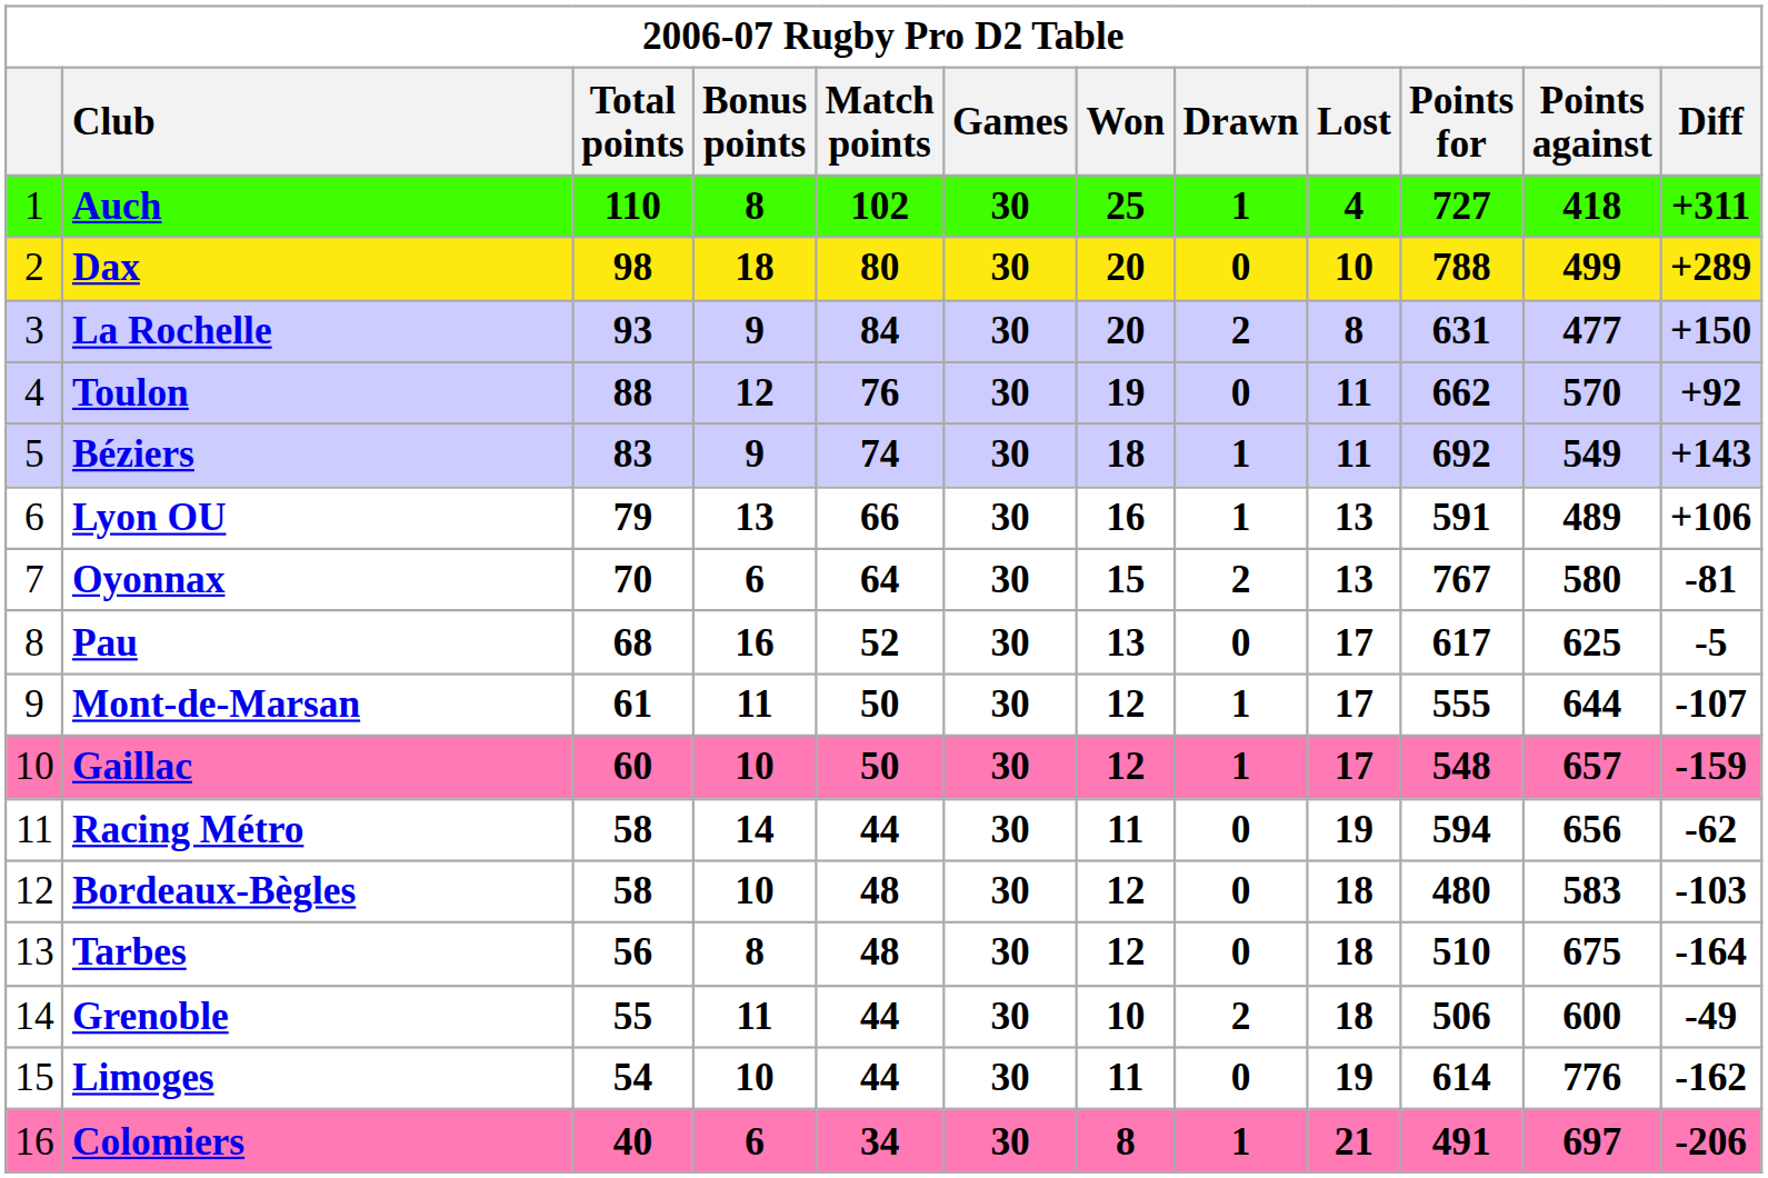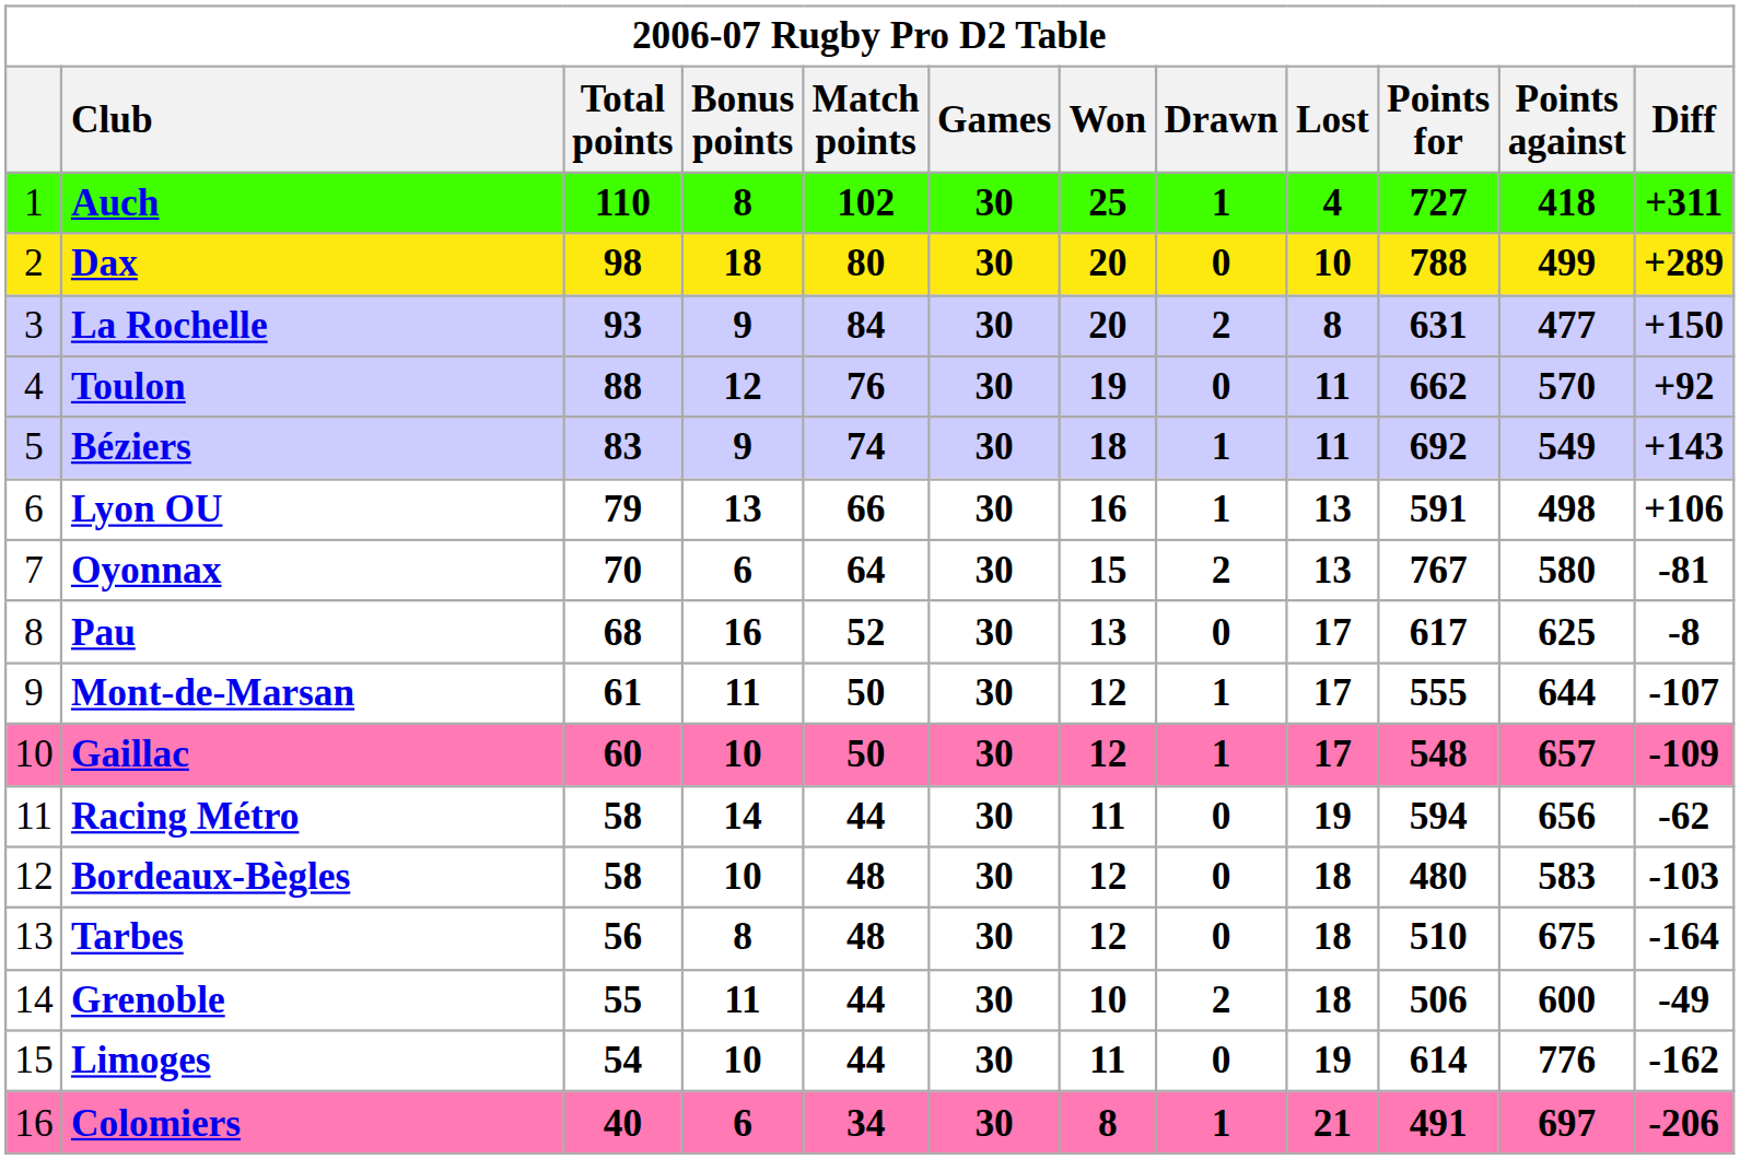 <table class="wikitable" style="float:left; margin-right:15px; text-align: center;">
 <tr>
 <td colspan="12" bgcolor="#FFFFFF" cellpadding="0" cellspacing="0"><strong>2006-07 Rugby Pro D2 Table</strong></td>
 </tr>
 <tr>
 <th bgcolor="#efefef" width="10"></th>
 <th bgcolor="#efefef" style="text-align:left" width="200">Club</th>
 <th bgcolor="#efefef" width="20">Total points</th>
 <th bgcolor="#efefef" width="20">Bonus points</th>
 <th bgcolor="#efefef" width="20">Match points</th>
 <th bgcolor="#efefef" width="20">Games</th>
 <th bgcolor="#efefef" width="20">Won</th>
 <th bgcolor="#efefef" width="20">Drawn</th>
 <th bgcolor="#efefef" width="20">Lost</th>
 <th bgcolor="#efefef" width="20">Points for</th>
 <th bgcolor="#efefef" width="20">Points against</th>
 <th bgcolor="#efefef" width="20">Diff</th>
 </tr>
 <tr bgcolor=#3fff00 align=center>
 <td>1</td>
 <td align=left><strong><a href='#'>Auch</a></strong></td>
 <td><strong>110</strong></td>
 <td><strong>8</strong></td>
 <td><strong>102</strong></td>
 <td><strong>30</strong></td>
 <td><strong>25</strong></td>
 <td><strong>1</strong></td>
 <td><strong>4</strong></td>
 <td><strong>727</strong></td>
 <td><strong>418</strong></td>
 <td><strong>+311</strong></td>
 </tr>
 <tr bgcolor=#fde910 align=center>
 <td>2</td>
 <td align=left><strong><a href='#'>Dax</a></strong></td>
 <td><strong>98</strong></td>
 <td><strong>18</strong></td>
 <td><strong>80</strong></td>
 <td><strong>30</strong></td>
 <td><strong>20</strong></td>
 <td><strong>0</strong></td>
 <td><strong>10</strong></td>
 <td><strong>788</strong></td>
 <td><strong>499</strong></td>
 <td><strong>+289</strong></td>
 </tr>
 <tr bgcolor=#ccccff align=center>
 <td>3</td>
 <td align=left><strong><a href='#'>La Rochelle</a></strong></td>
 <td><strong>93</strong></td>
 <td><strong>9</strong></td>
 <td><strong>84</strong></td>
 <td><strong>30</strong></td>
 <td><strong>20</strong></td>
 <td><strong>2</strong></td>
 <td><strong>8</strong></td>
 <td><strong>631</strong></td>
 <td><strong>477</strong></td>
 <td><strong>+150</strong></td>
 </tr>
 <tr bgcolor=#ccccff align=center>
 <td>4</td>
 <td align=left><strong><a href='#'>Toulon</a></strong></td>
 <td><strong>88</strong></td>
 <td><strong>12</strong></td>
 <td><strong>76</strong></td>
 <td><strong>30</strong></td>
 <td><strong>19</strong></td>
 <td><strong>0</strong></td>
 <td><strong>11</strong></td>
 <td><strong>662</strong></td>
 <td><strong>570</strong></td>
 <td><strong>+92</strong></td>
 </tr>
 <tr bgcolor=#ccccff align=center>
 <td>5</td>
 <td align=left><strong><a href='#'>Béziers</a></strong></td>
 <td><strong>83</strong></td>
 <td><strong>9</strong></td>
 <td><strong>74</strong></td>
 <td><strong>30</strong></td>
 <td><strong>18</strong></td>
 <td><strong>1</strong></td>
 <td><strong>11</strong></td>
 <td><strong>692</strong></td>
 <td><strong>549</strong></td>
 <td><strong>+143</strong></td>
 </tr>
 <tr bgcolor=#ffffff align=center>
 <td>6</td>
 <td align=left><strong><a href='#'>Lyon OU</a></strong></td>
 <td><strong>79</strong></td>
 <td><strong>13</strong></td>
 <td><strong>66</strong></td>
 <td><strong>30</strong></td>
 <td><strong>16</strong></td>
 <td><strong>1</strong></td>
 <td><strong>13</strong></td>
 <td><strong>591</strong></td>
-<td><strong>489</strong></td>
+<td><strong>498</strong></td>
 <td><strong>+106</strong></td>
 </tr>
 <tr bgcolor=#ffffff align=center>
 <td>7</td>
 <td align=left><strong><a href='#'>Oyonnax</a></strong></td>
 <td><strong>70</strong></td>
 <td><strong>6</strong></td>
 <td><strong>64</strong></td>
 <td><strong>30</strong></td>
 <td><strong>15</strong></td>
 <td><strong>2</strong></td>
 <td><strong>13</strong></td>
 <td><strong>767</strong></td>
 <td><strong>580</strong></td>
 <td><strong>-81</strong></td>
 </tr>
 <tr bgcolor=#ffffff align=center>
 <td>8</td>
 <td align=left><strong><a href='#'>Pau</a></strong></td>
 <td><strong>68</strong></td>
 <td><strong>16</strong></td>
 <td><strong>52</strong></td>
 <td><strong>30</strong></td>
 <td><strong>13</strong></td>
 <td><strong>0</strong></td>
 <td><strong>17</strong></td>
 <td><strong>617</strong></td>
 <td><strong>625</strong></td>
-<td><strong>-5</strong></td>
+<td><strong>-8</strong></td>
 </tr>
 <tr bgcolor=#ffffff align=center>
 <td>9</td>
 <td align=left><strong><a href='#'>Mont-de-Marsan</a></strong></td>
 <td><strong>61</strong></td>
 <td><strong>11</strong></td>
 <td><strong>50</strong></td>
 <td><strong>30</strong></td>
 <td><strong>12</strong></td>
 <td><strong>1</strong></td>
 <td><strong>17</strong></td>
 <td><strong>555</strong></td>
 <td><strong>644</strong></td>
 <td><strong>-107</strong></td>
 </tr>
 <tr bgcolor=#ff79b4 align=center>
 <td>10</td>
 <td align=left><strong><a href='#'>Gaillac</a></strong></td>
 <td><strong>60</strong></td>
 <td><strong>10</strong></td>
 <td><strong>50</strong></td>
 <td><strong>30</strong></td>
 <td><strong>12</strong></td>
 <td><strong>1</strong></td>
 <td><strong>17</strong></td>
 <td><strong>548</strong></td>
 <td><strong>657</strong></td>
-<td><strong>-159</strong></td>
+<td><strong>-109</strong></td>
 </tr>
 <tr bgcolor=#ffffff align=center>
 <td>11</td>
 <td align=left><strong><a href='#'>Racing Métro</a></strong></td>
 <td><strong>58</strong></td>
 <td><strong>14</strong></td>
 <td><strong>44</strong></td>
 <td><strong>30</strong></td>
 <td><strong>11</strong></td>
 <td><strong>0</strong></td>
 <td><strong>19</strong></td>
 <td><strong>594</strong></td>
 <td><strong>656</strong></td>
 <td><strong>-62</strong></td>
 </tr>
 <tr bgcolor=#ffffff align=center>
 <td>12</td>
 <td align=left><strong><a href='#'>Bordeaux-Bègles</a></strong></td>
 <td><strong>58</strong></td>
 <td><strong>10</strong></td>
 <td><strong>48</strong></td>
 <td><strong>30</strong></td>
 <td><strong>12</strong></td>
 <td><strong>0</strong></td>
 <td><strong>18</strong></td>
 <td><strong>480</strong></td>
 <td><strong>583</strong></td>
 <td><strong>-103</strong></td>
 </tr>
 <tr bgcolor=#ffffff align=center>
 <td>13</td>
 <td align=left><strong><a href='#'>Tarbes</a></strong></td>
 <td><strong>56</strong></td>
 <td><strong>8</strong></td>
 <td><strong>48</strong></td>
 <td><strong>30</strong></td>
 <td><strong>12</strong></td>
 <td><strong>0</strong></td>
 <td><strong>18</strong></td>
 <td><strong>510</strong></td>
 <td><strong>675</strong></td>
 <td><strong>-164</strong></td>
 </tr>
 <tr bgcolor=#ffffff align=center>
 <td>14</td>
 <td align=left><strong><a href='#'>Grenoble</a></strong></td>
 <td><strong>55</strong></td>
 <td><strong>11</strong></td>
 <td><strong>44</strong></td>
 <td><strong>30</strong></td>
 <td><strong>10</strong></td>
 <td><strong>2</strong></td>
 <td><strong>18</strong></td>
 <td><strong>506</strong></td>
 <td><strong>600</strong></td>
 <td><strong>-49</strong></td>
 </tr>
 <tr bgcolor=#ffffff align=center>
 <td>15</td>
 <td align=left><strong><a href='#'>Limoges</a></strong></td>
 <td><strong>54</strong></td>
 <td><strong>10</strong></td>
 <td><strong>44</strong></td>
 <td><strong>30</strong></td>
 <td><strong>11</strong></td>
 <td><strong>0</strong></td>
 <td><strong>19</strong></td>
 <td><strong>614</strong></td>
 <td><strong>776</strong></td>
 <td><strong>-162</strong></td>
 </tr>
 <tr bgcolor=#ff79b4 align=center>
 <td>16</td>
 <td align=left><strong><a href='#'>Colomiers</a></strong></td>
 <td><strong>40</strong></td>
 <td><strong>6</strong></td>
 <td><strong>34</strong></td>
 <td><strong>30</strong></td>
 <td><strong>8</strong></td>
 <td><strong>1</strong></td>
 <td><strong>21</strong></td>
 <td><strong>491</strong></td>
 <td><strong>697</strong></td>
 <td><strong>-206</strong></td>
 </tr>
 </table>
